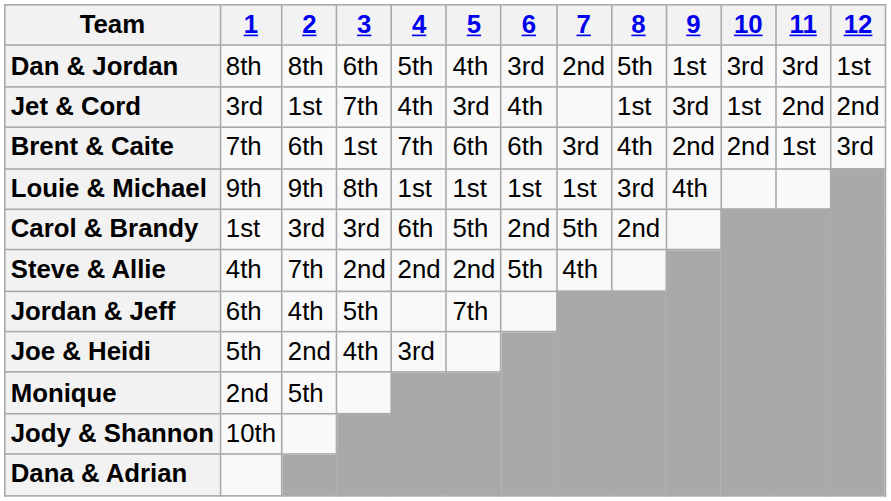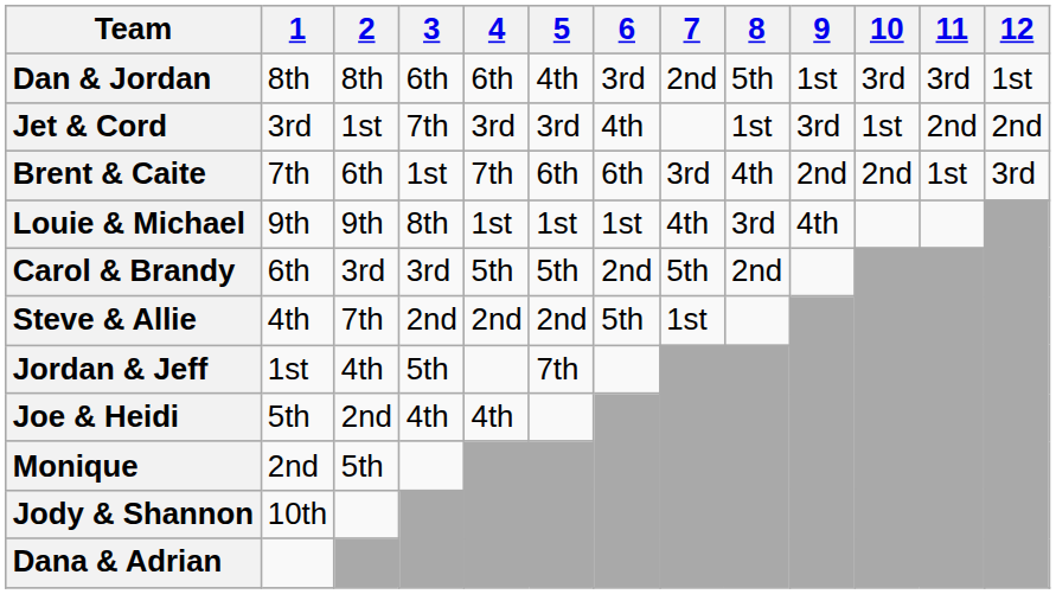 <table class="wikitable sortable" style="text-align:left;">
 <tr>
 <th scope="col" class="unsortable">Team</th>
 <th scope="col"><a href='#'>1</a></th>
 <th scope="col"><a href='#'>2</a></th>
 <th scope="col"><a href='#'>3</a></th>
 <th scope="col"><a href='#'>4</a><span></span></th>
 <th scope="col"><a href='#'>5</a></th>
 <th scope="col"><a href='#'>6</a></th>
 <th scope="col"><a href='#'>7</a></th>
 <th scope="col"><a href='#'>8</a></th>
 <th scope="col"><a href='#'>9</a></th>
 <th scope="col"><a href='#'>10</a></th>
 <th scope="col"><a href='#'>11</a></th>
 <th scope="col"><a href='#'>12</a></th>
 </tr>
 <tr>
 <th scope="row" style="text-align:left">Dan & Jordan</th>
 <td>8th</td>
 <td>8th</td>
 <td>6th</td>
-<td>5th</td>
+<td>6th</td>
 <td>4th</td>
 <td>3rd</td>
 <td>2nd</td>
 <td>5th</td>
 <td>1st</td>
 <td>3rd</td>
 <td>3rd</td>
 <td>1st</td>
 </tr>
 <tr>
 <th scope="row" style="text-align:left">Jet & Cord</th>
 <td>3rd</td>
 <td>1st</td>
 <td>7th</td>
-<td>4th</td>
+<td>3rd</td>
 <td>3rd</td>
 <td>4th</td>
 <td></td>
 <td>1st</td>
 <td>3rd</td>
 <td>1st</td>
 <td>2nd</td>
 <td>2nd</td>
 </tr>
 <tr>
 <th scope="row" style="text-align:left">Brent & Caite</th>
 <td>7th</td>
 <td>6th</td>
 <td>1st</td>
 <td>7th</td>
 <td>6th</td>
 <td>6th</td>
 <td>3rd</td>
 <td>4th</td>
 <td>2nd</td>
 <td>2nd</td>
 <td>1st</td>
 <td>3rd</td>
 </tr>
 <tr>
 <th scope="row" style="text-align:left">Louie & Michael</th>
 <td>9th</td>
 <td>9th</td>
 <td>8th</td>
 <td>1st</td>
 <td>1st</td>
 <td>1st</td>
-<td>1st</td>
+<td>4th</td>
 <td>3rd</td>
 <td>4th</td>
 <td></td>
 <td></td>
 <td rowspan="8" bgcolor=darkgray></td>
 </tr>
 <tr>
 <th scope="row" style="text-align:left">Carol & Brandy</th>
-<td>1st</td>
+<td>6th</td>
 <td>3rd</td>
 <td>3rd</td>
-<td>6th</td>
+<td>5th</td>
 <td>5th</td>
 <td>2nd</td>
 <td>5th</td>
 <td>2nd</td>
 <td></td>
 <td colspan="2" rowspan="7" style="background:darkgrey;"></td>
 </tr>
 <tr>
 <th scope="row" style="text-align:left">Steve & Allie</th>
 <td>4th</td>
 <td>7th</td>
 <td>2nd</td>
 <td>2nd</td>
 <td>2nd</td>
 <td>5th</td>
-<td>4th</td>
+<td>1st</td>
 <td></td>
 <td rowspan="6" bgcolor=darkgray></td>
 </tr>
 <tr>
 <th scope="row" style="text-align:left">Jordan & Jeff</th>
-<td>6th</td>
+<td>1st</td>
 <td>4th</td>
 <td>5th</td>
 <td></td>
 <td>7th</td>
 <td></td>
 <td colspan="2" rowspan="5" bgcolor="darkgray"></td>
 </tr>
 <tr>
 <th scope="row" style="text-align:left">Joe & Heidi</th>
 <td>5th</td>
 <td>2nd</td>
 <td>4th</td>
-<td>3rd</td>
+<td>4th</td>
 <td></td>
 <td rowspan="4" bgcolor=darkgray></td>
 </tr>
 <tr>
 <th scope="row" style="text-align:left">Monique </th>
 <td>2nd</td>
 <td>5th</td>
 <td></td>
 <td colspan="2" rowspan="3" bgcolor="darkgray"></td>
 </tr>
 <tr>
 <th scope="row" style="text-align:left">Jody & Shannon</th>
 <td>10th</td>
 <td></td>
 <td rowspan="2" bgcolor=darkgray></td>
 </tr>
 <tr>
 <th scope="row" style="text-align:left">Dana & Adrian</th>
 <td></td>
 <td bgcolor=darkgray></td>
 </tr>
 </table>
